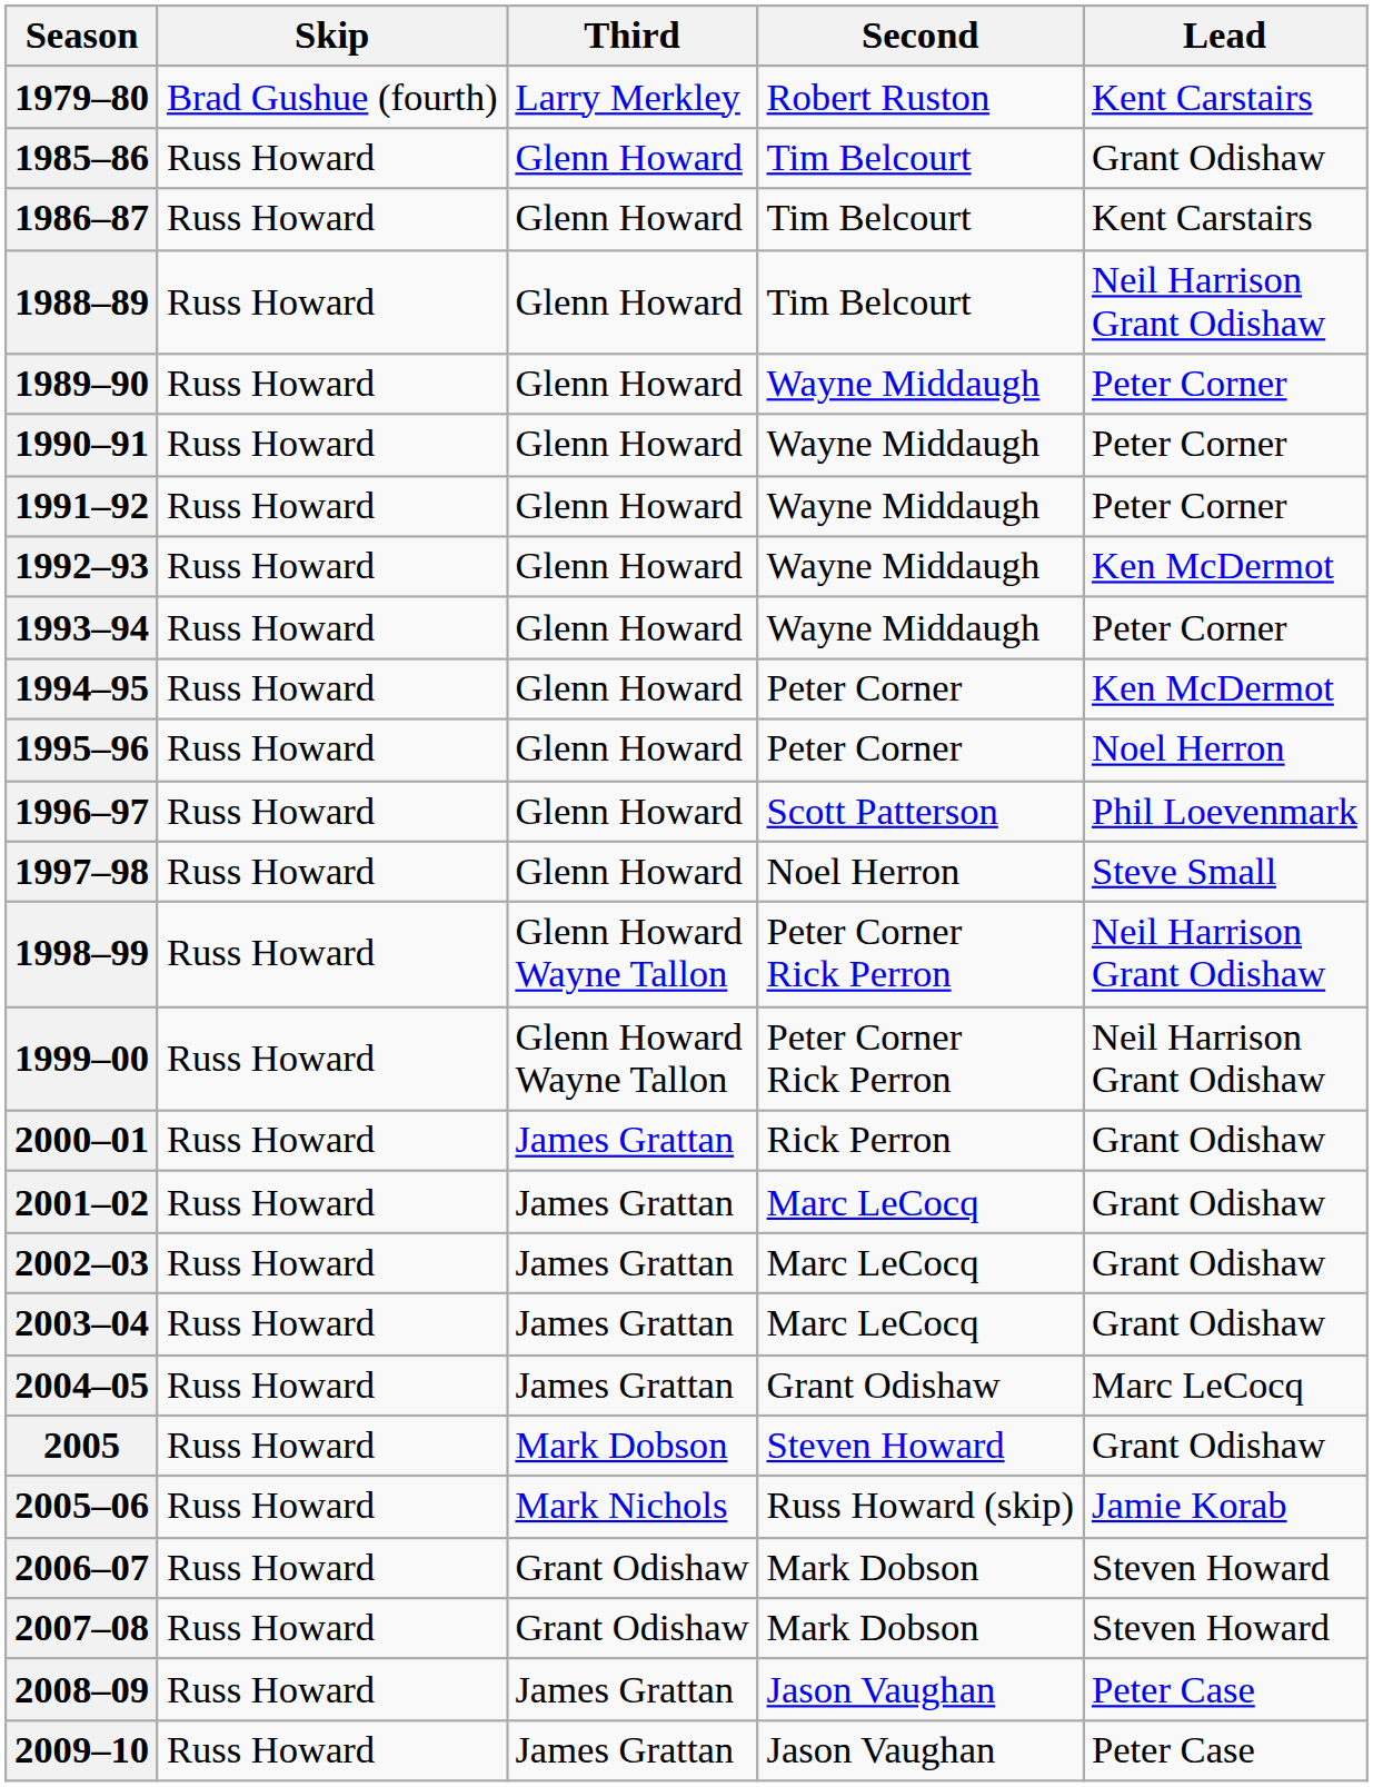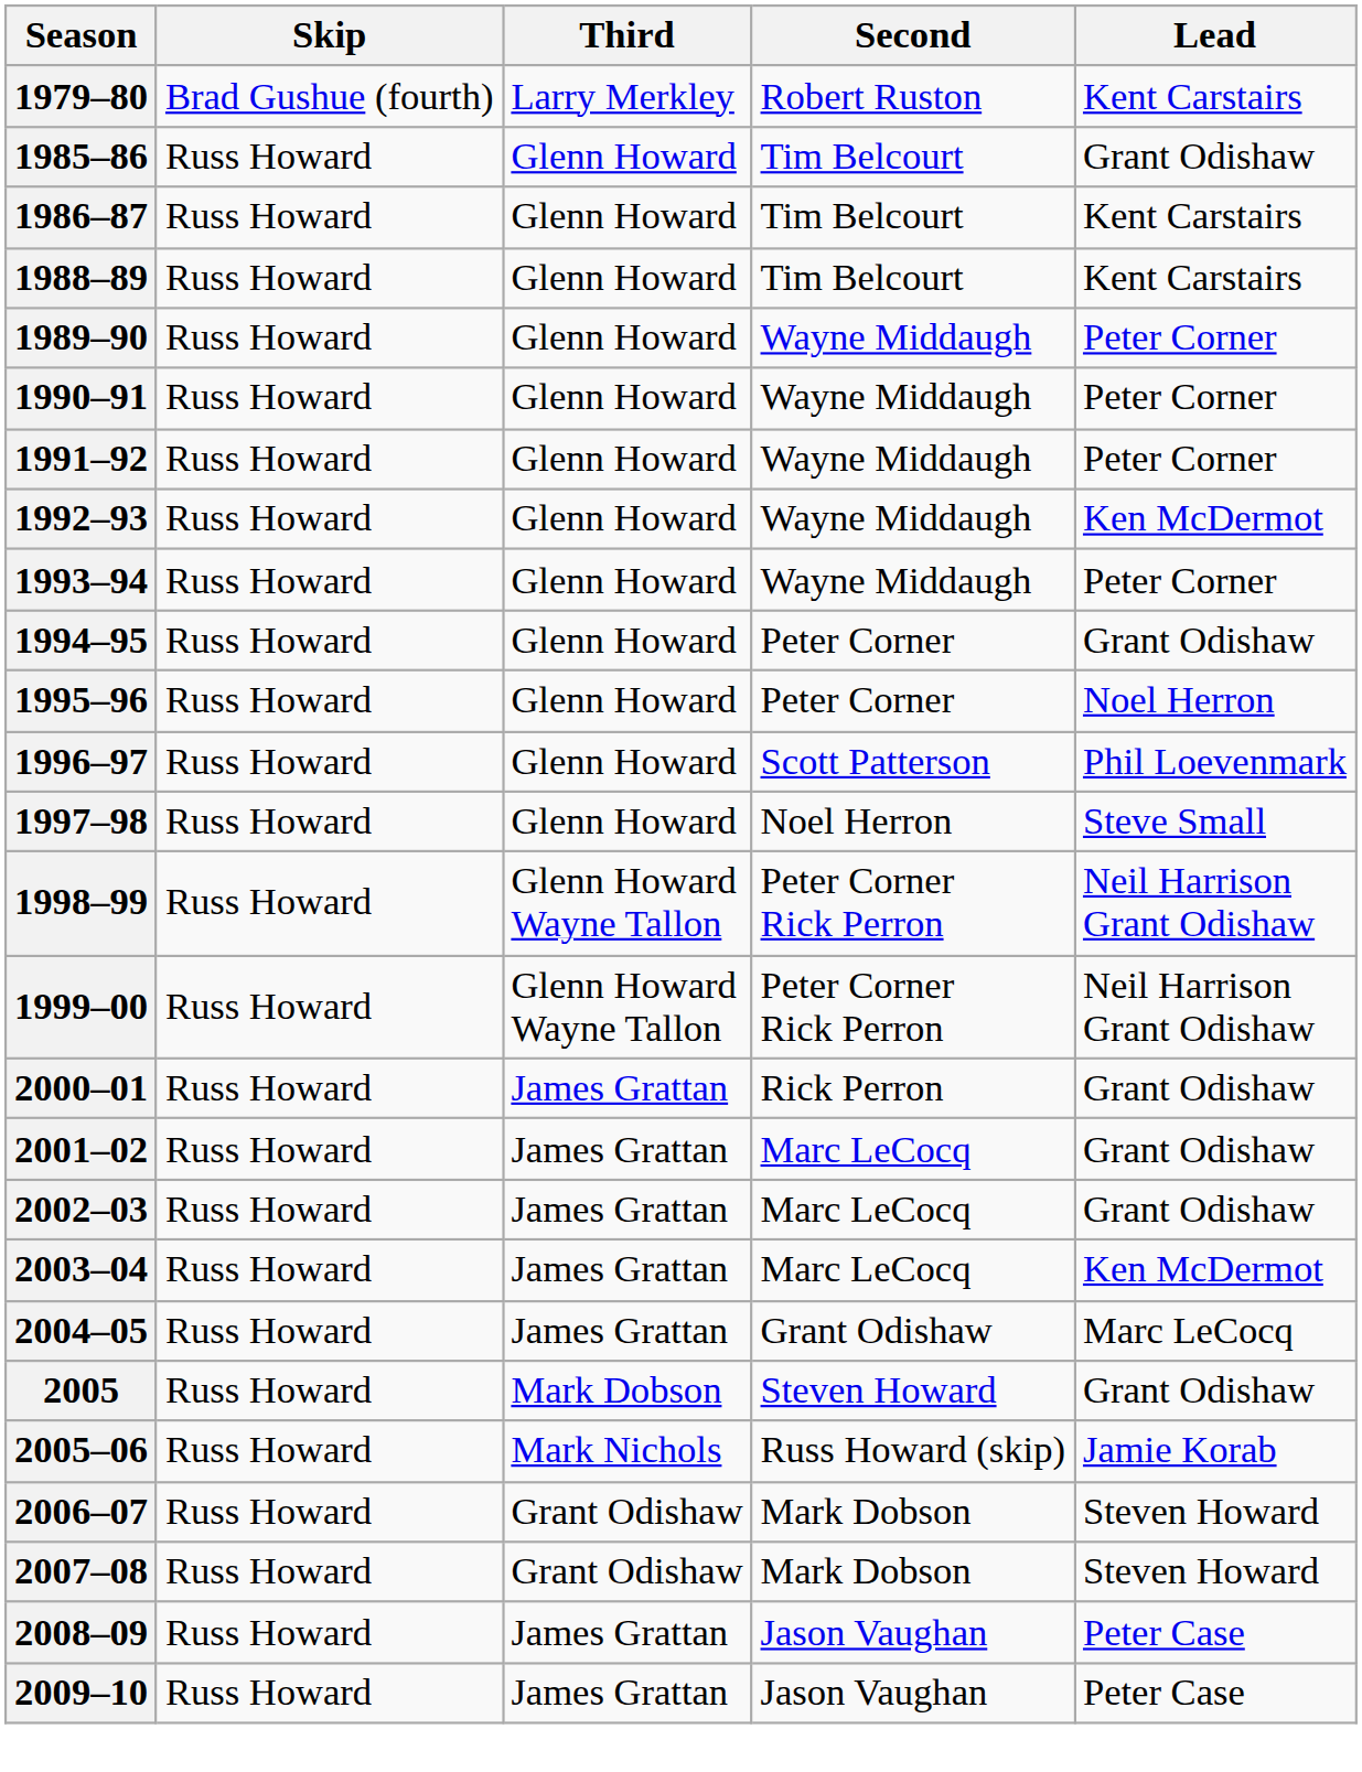 <table class="wikitable">
 <tr>
 <th scope="col">Season</th>
 <th scope="col">Skip</th>
 <th scope="col">Third</th>
 <th scope="col">Second</th>
 <th scope="col">Lead</th>
 </tr>
 <tr>
 <th scope="row">1979–80</th>
 <td><a href='#'>Brad Gushue</a> (fourth)</td>
 <td><a href='#'>Larry Merkley</a></td>
 <td><a href='#'>Robert Ruston</a></td>
 <td><a href='#'>Kent Carstairs</a></td>
 </tr>
 <tr>
 <th scope="row">1985–86</th>
 <td>Russ Howard</td>
 <td><a href='#'>Glenn Howard</a></td>
 <td><a href='#'>Tim Belcourt</a></td>
 <td>Grant Odishaw</td>
 </tr>
 <tr>
 <th scope="row">1986–87</th>
 <td>Russ Howard</td>
 <td>Glenn Howard</td>
 <td>Tim Belcourt</td>
 <td>Kent Carstairs</td>
 </tr>
 <tr>
 <th scope="row">1988–89</th>
 <td>Russ Howard</td>
 <td>Glenn Howard</td>
 <td>Tim Belcourt</td>
-<td><a href='#'>Neil Harrison</a> <br> <a href='#'>Grant Odishaw</a></td>
+<td>Kent Carstairs</td>
 </tr>
 <tr>
 <th scope="row">1989–90</th>
 <td>Russ Howard</td>
 <td>Glenn Howard</td>
 <td><a href='#'>Wayne Middaugh</a></td>
 <td><a href='#'>Peter Corner</a></td>
 </tr>
 <tr>
 <th scope="row">1990–91</th>
 <td>Russ Howard</td>
 <td>Glenn Howard</td>
 <td>Wayne Middaugh</td>
 <td>Peter Corner</td>
 </tr>
 <tr>
 <th scope="row">1991–92</th>
 <td>Russ Howard</td>
 <td>Glenn Howard</td>
 <td>Wayne Middaugh</td>
 <td>Peter Corner</td>
 </tr>
 <tr>
 <th scope="row">1992–93</th>
 <td>Russ Howard</td>
 <td>Glenn Howard</td>
 <td>Wayne Middaugh</td>
 <td><a href='#'>Ken McDermot</a></td>
 </tr>
 <tr>
 <th scope="row">1993–94</th>
 <td>Russ Howard</td>
 <td>Glenn Howard</td>
 <td>Wayne Middaugh</td>
 <td>Peter Corner</td>
 </tr>
 <tr>
 <th scope="row">1994–95</th>
 <td>Russ Howard</td>
 <td>Glenn Howard</td>
 <td>Peter Corner</td>
-<td><a href='#'>Ken McDermot</a></td>
+<td>Grant Odishaw</td>
 </tr>
 <tr>
 <th scope="row">1995–96</th>
 <td>Russ Howard</td>
 <td>Glenn Howard</td>
 <td>Peter Corner</td>
 <td><a href='#'>Noel Herron</a></td>
 </tr>
 <tr>
 <th scope="row">1996–97</th>
 <td>Russ Howard</td>
 <td>Glenn Howard</td>
 <td><a href='#'>Scott Patterson</a></td>
 <td><a href='#'>Phil Loevenmark</a></td>
 </tr>
 <tr>
 <th scope="row">1997–98</th>
 <td>Russ Howard</td>
 <td>Glenn Howard</td>
 <td>Noel Herron</td>
 <td><a href='#'>Steve Small</a></td>
 </tr>
 <tr>
 <th scope="row">1998–99</th>
 <td>Russ Howard</td>
 <td>Glenn Howard <br> <a href='#'>Wayne Tallon</a></td>
 <td>Peter Corner <br> <a href='#'>Rick Perron</a></td>
 <td><a href='#'>Neil Harrison</a> <br> <a href='#'>Grant Odishaw</a></td>
 </tr>
 <tr>
 <th scope="row">1999–00</th>
 <td>Russ Howard</td>
 <td>Glenn Howard <br> Wayne Tallon</td>
 <td>Peter Corner <br> Rick Perron</td>
 <td>Neil Harrison <br> Grant Odishaw</td>
 </tr>
 <tr>
 <th scope="row">2000–01</th>
 <td>Russ Howard</td>
 <td><a href='#'>James Grattan</a></td>
 <td>Rick Perron</td>
 <td>Grant Odishaw</td>
 </tr>
 <tr>
 <th scope="row">2001–02</th>
 <td>Russ Howard</td>
 <td>James Grattan</td>
 <td><a href='#'>Marc LeCocq</a></td>
 <td>Grant Odishaw</td>
 </tr>
 <tr>
 <th scope="row">2002–03</th>
 <td>Russ Howard</td>
 <td>James Grattan</td>
 <td>Marc LeCocq</td>
 <td>Grant Odishaw</td>
 </tr>
 <tr>
 <th scope="row">2003–04</th>
 <td>Russ Howard</td>
 <td>James Grattan</td>
 <td>Marc LeCocq</td>
-<td>Grant Odishaw</td>
+<td><a href='#'>Ken McDermot</a></td>
 </tr>
 <tr>
 <th scope="row">2004–05</th>
 <td>Russ Howard</td>
 <td>James Grattan</td>
 <td>Grant Odishaw</td>
 <td>Marc LeCocq</td>
 </tr>
 <tr>
 <th scope="row">2005</th>
 <td>Russ Howard</td>
 <td><a href='#'>Mark Dobson</a></td>
 <td><a href='#'>Steven Howard</a></td>
 <td>Grant Odishaw</td>
 </tr>
 <tr>
 <th scope="row">2005–06</th>
 <td>Russ Howard</td>
 <td><a href='#'>Mark Nichols</a></td>
 <td>Russ Howard (skip)</td>
 <td><a href='#'>Jamie Korab</a></td>
 </tr>
 <tr>
 <th scope="row">2006–07</th>
 <td>Russ Howard</td>
 <td>Grant Odishaw</td>
 <td>Mark Dobson</td>
 <td>Steven Howard</td>
 </tr>
 <tr>
 <th scope="row">2007–08</th>
 <td>Russ Howard</td>
 <td>Grant Odishaw</td>
 <td>Mark Dobson</td>
 <td>Steven Howard</td>
 </tr>
 <tr>
 <th scope="row">2008–09</th>
 <td>Russ Howard</td>
 <td>James Grattan</td>
 <td><a href='#'>Jason Vaughan</a></td>
 <td><a href='#'>Peter Case</a></td>
 </tr>
 <tr>
 <th scope="row">2009–10</th>
 <td>Russ Howard</td>
 <td>James Grattan</td>
 <td>Jason Vaughan</td>
 <td>Peter Case</td>
 </tr>
 </table>
